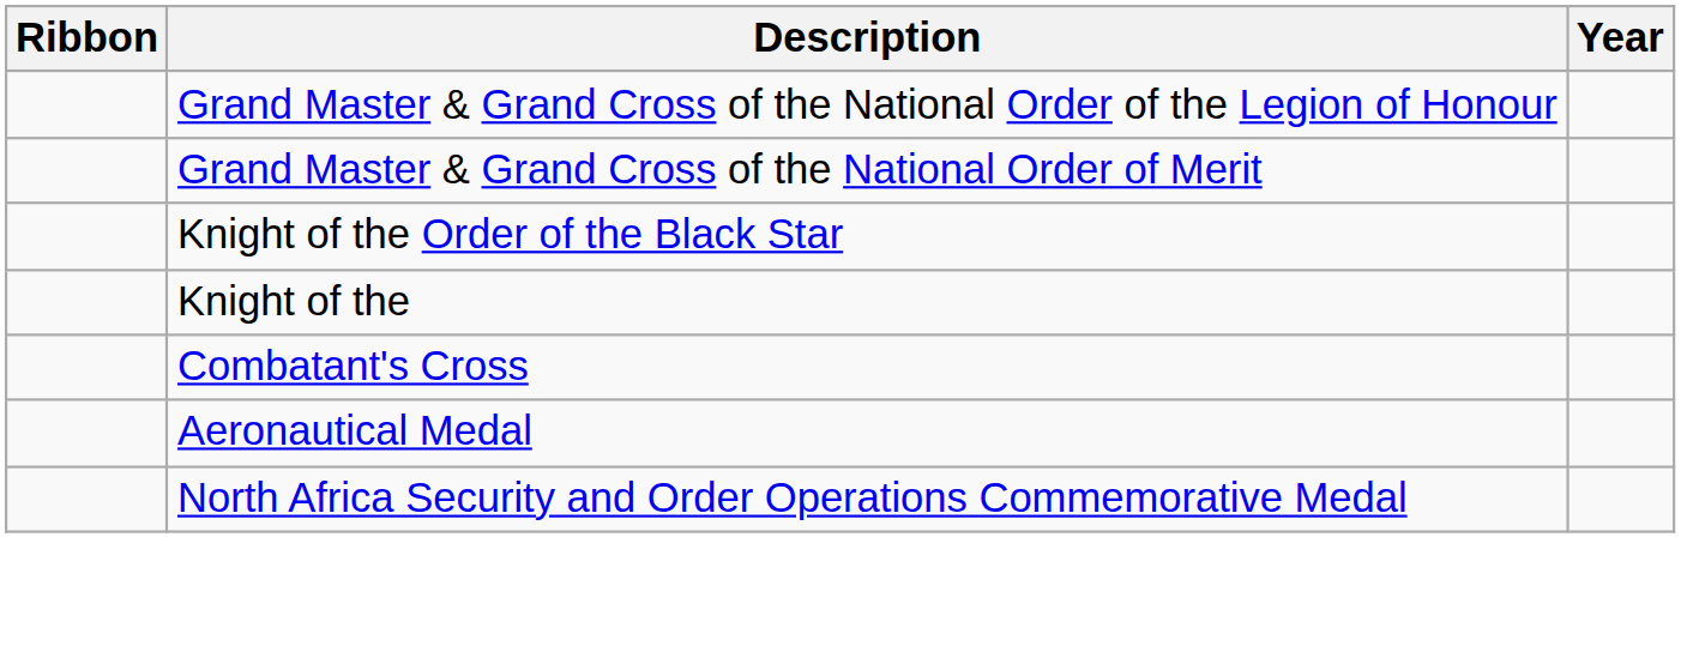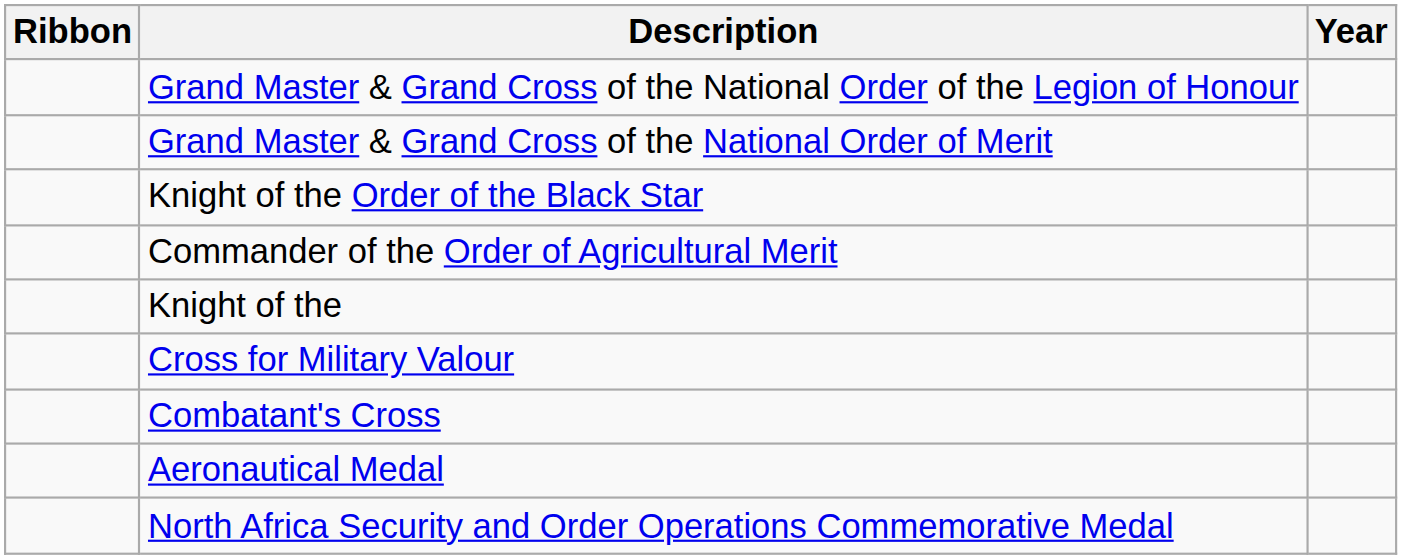 <table class="wikitable">
 <tr>
 <th>Ribbon</th>
 <th>Description</th>
 <th>Year</th>
 </tr>
 <tr>
 <td></td>
 <td><a href='#'>Grand Master</a> & <a href='#'>Grand Cross</a> of the National <a href='#'>Order</a> of the <a href='#'>Legion of Honour</a></td>
 <td></td>
 </tr>
 <tr>
 <td></td>
 <td><a href='#'>Grand Master</a> & <a href='#'>Grand Cross</a> of the <a href='#'>National Order of Merit</a></td>
 <td></td>
 </tr>
 <tr>
 <td></td>
 <td>Knight of the <a href='#'>Order of the Black Star</a></td>
 <td></td>
 </tr>
 <tr>
 <td></td>
+<td>Commander of the <a href='#'>Order of Agricultural Merit</a></td>
+<td></td>
+</tr>
+<tr>
+<td></td>
 <td>Knight of the </td>
+<td></td>
+</tr>
+<tr>
+<td></td>
+<td><a href='#'>Cross for Military Valour</a></td>
 <td></td>
 </tr>
 <tr>
 <td></td>
 <td><a href='#'>Combatant's Cross</a></td>
 <td></td>
 </tr>
 <tr>
 <td></td>
 <td><a href='#'>Aeronautical Medal</a></td>
 <td></td>
 </tr>
 <tr>
 <td></td>
 <td><a href='#'>North Africa Security and Order Operations Commemorative Medal</a></td>
 <td></td>
 </tr>
 </table>
